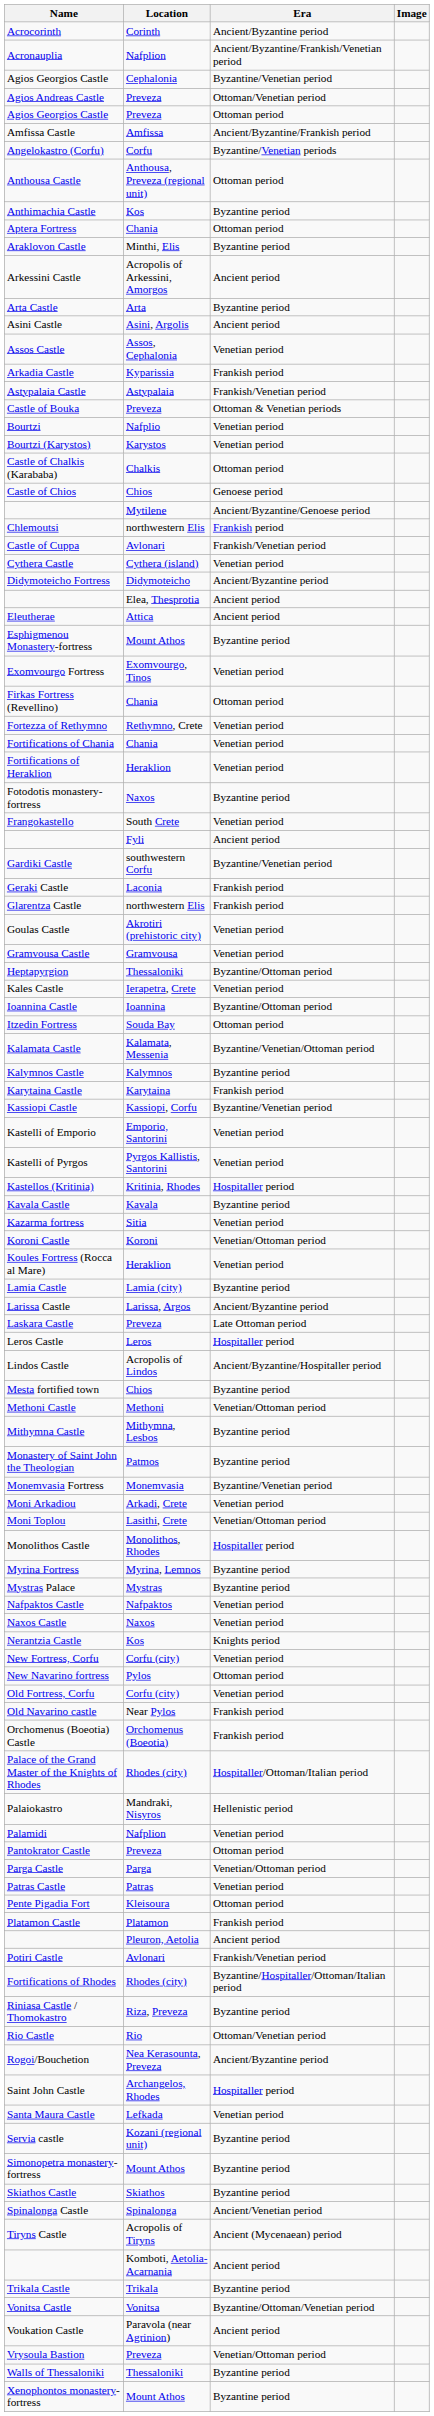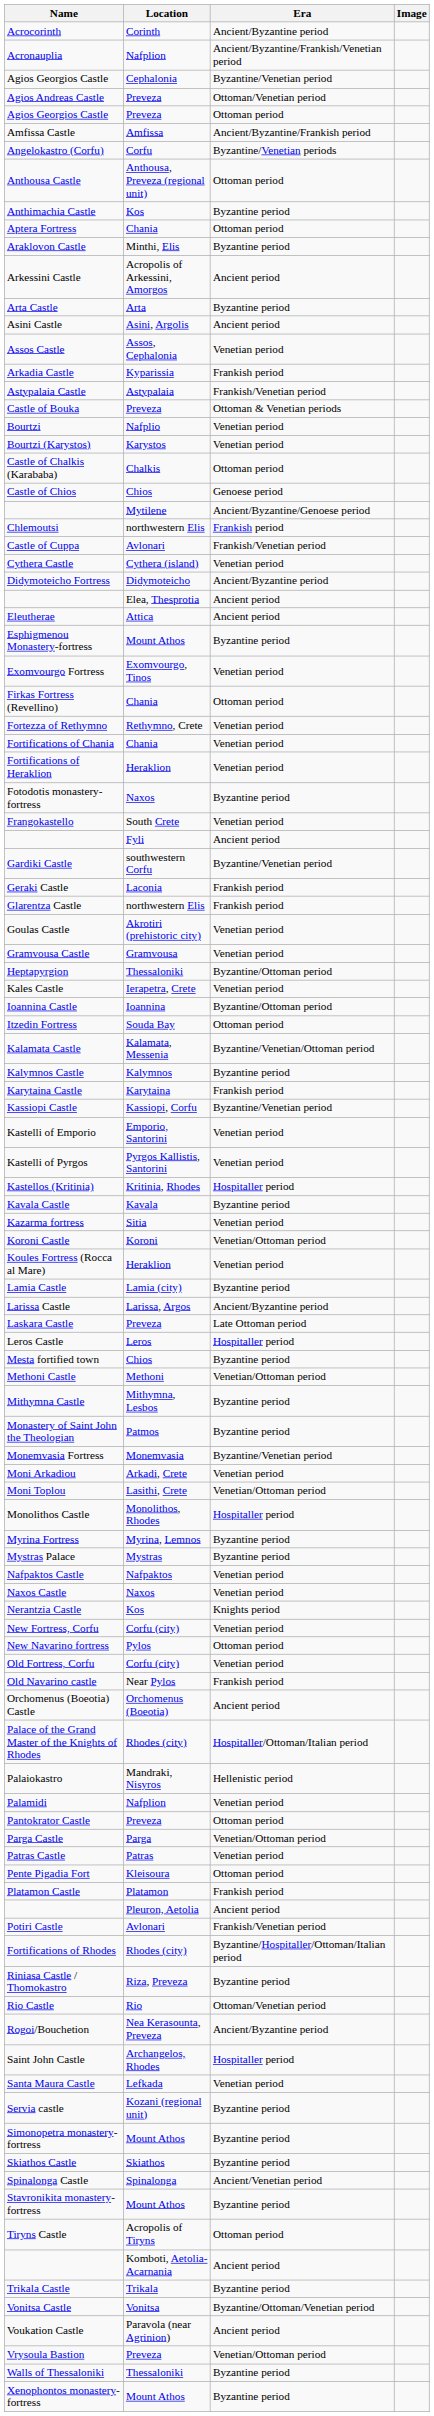 <table class="wikitable sortable">
 <tr>
 <th>Name</th>
 <th>Location</th>
 <th>Era</th>
 <th class="unsortable">Image</th>
 </tr>
 <tr>
 <td><a href='#'>Acrocorinth</a></td>
 <td><a href='#'>Corinth</a></td>
 <td>Ancient/Byzantine period</td>
 <td></td>
 </tr>
 <tr>
 <td><a href='#'>Acronauplia</a></td>
 <td><a href='#'>Nafplion</a></td>
 <td>Ancient/Byzantine/Frankish/Venetian period</td>
 <td></td>
 </tr>
 <tr>
 <td>Agios Georgios Castle</td>
 <td><a href='#'>Cephalonia</a></td>
 <td>Byzantine/Venetian period</td>
 <td></td>
 </tr>
 <tr>
 <td><a href='#'>Agios Andreas Castle</a></td>
 <td><a href='#'>Preveza</a></td>
 <td>Ottoman/Venetian period</td>
 <td></td>
 </tr>
 <tr>
 <td><a href='#'>Agios Georgios Castle</a></td>
 <td><a href='#'>Preveza</a></td>
 <td>Ottoman period</td>
 <td></td>
 </tr>
 <tr>
 <td>Amfissa Castle</td>
 <td><a href='#'>Amfissa</a></td>
 <td>Ancient/Byzantine/Frankish period</td>
 <td></td>
 </tr>
 <tr>
 <td><a href='#'>Angelokastro (Corfu)</a></td>
 <td><a href='#'>Corfu</a></td>
 <td>Byzantine/<a href='#'>Venetian</a> periods</td>
 <td></td>
 </tr>
 <tr>
 <td><a href='#'>Anthousa Castle</a></td>
 <td><a href='#'>Anthousa</a>, <a href='#'>Preveza (regional unit)</a></td>
 <td>Ottoman period</td>
 <td></td>
 </tr>
 <tr>
 <td><a href='#'>Anthimachia Castle</a></td>
 <td><a href='#'>Kos</a></td>
 <td>Byzantine period</td>
 <td></td>
 </tr>
 <tr>
 <td><a href='#'>Aptera Fortress</a></td>
 <td><a href='#'>Chania</a></td>
 <td>Ottoman period</td>
 <td></td>
 </tr>
 <tr>
 <td><a href='#'>Araklovon Castle</a></td>
 <td>Minthi, <a href='#'>Elis</a></td>
 <td>Byzantine period</td>
 <td></td>
 </tr>
 <tr>
 <td>Arkessini Castle</td>
 <td>Acropolis of Arkessini, <a href='#'>Amorgos</a></td>
 <td>Ancient period</td>
 <td></td>
 </tr>
 <tr>
 <td><a href='#'>Arta Castle</a></td>
 <td><a href='#'>Arta</a></td>
 <td>Byzantine period</td>
 <td></td>
 </tr>
 <tr>
 <td>Asini Castle</td>
 <td><a href='#'>Asini</a>, <a href='#'>Argolis</a></td>
 <td>Ancient period</td>
 <td></td>
 </tr>
 <tr>
 <td><a href='#'>Assos Castle</a></td>
 <td><a href='#'>Assos</a>, <a href='#'>Cephalonia</a></td>
 <td>Venetian period</td>
 <td></td>
 </tr>
 <tr>
 <td><a href='#'>Arkadia Castle</a></td>
 <td><a href='#'>Kyparissia</a></td>
 <td>Frankish period</td>
 <td></td>
 </tr>
 <tr>
 <td><a href='#'>Astypalaia Castle</a></td>
 <td><a href='#'>Astypalaia</a></td>
 <td>Frankish/Venetian period</td>
 <td></td>
 </tr>
 <tr>
 <td><a href='#'>Castle of Bouka</a></td>
 <td><a href='#'>Preveza</a></td>
 <td>Ottoman & Venetian periods</td>
 <td></td>
 </tr>
 <tr>
 <td><a href='#'>Bourtzi</a></td>
 <td><a href='#'>Nafplio</a></td>
 <td>Venetian period</td>
 <td></td>
 </tr>
 <tr>
 <td><a href='#'>Bourtzi (Karystos)</a></td>
 <td><a href='#'>Karystos</a></td>
 <td>Venetian period</td>
 <td></td>
 </tr>
 <tr>
 <td><a href='#'>Castle of Chalkis</a> (Karababa)</td>
 <td><a href='#'>Chalkis</a></td>
 <td>Ottoman period</td>
 <td></td>
 </tr>
 <tr>
 <td><a href='#'>Castle of Chios</a></td>
 <td><a href='#'>Chios</a></td>
 <td>Genoese period</td>
 <td></td>
 </tr>
 <tr>
 <td></td>
 <td><a href='#'>Mytilene</a></td>
 <td>Ancient/Byzantine/Genoese period</td>
 <td></td>
 </tr>
 <tr>
 <td><a href='#'>Chlemoutsi</a></td>
 <td>northwestern <a href='#'>Elis</a></td>
 <td><a href='#'>Frankish</a> period</td>
 <td></td>
 </tr>
 <tr>
 <td><a href='#'>Castle of Cuppa</a></td>
 <td><a href='#'>Avlonari</a></td>
 <td>Frankish/Venetian period</td>
 <td></td>
 </tr>
 <tr>
 <td><a href='#'>Cythera Castle</a></td>
 <td><a href='#'>Cythera (island)</a></td>
 <td>Venetian period</td>
 <td></td>
 </tr>
 <tr>
 <td><a href='#'>Didymoteicho Fortress</a></td>
 <td><a href='#'>Didymoteicho</a></td>
 <td>Ancient/Byzantine period</td>
 <td></td>
 </tr>
 <tr>
 <td></td>
 <td>Elea, <a href='#'>Thesprotia</a></td>
 <td>Ancient period</td>
 <td></td>
 </tr>
 <tr>
 <td><a href='#'>Eleutherae</a></td>
 <td><a href='#'>Attica</a></td>
 <td>Ancient period</td>
 <td></td>
 </tr>
 <tr>
 <td><a href='#'>Esphigmenou Monastery</a>-fortress</td>
 <td><a href='#'>Mount Athos</a></td>
 <td>Byzantine period</td>
 <td></td>
 </tr>
 <tr>
 <td><a href='#'>Exomvourgo</a> Fortress</td>
 <td><a href='#'>Exomvourgo</a>, <a href='#'>Tinos</a></td>
 <td>Venetian period</td>
 <td></td>
 </tr>
 <tr>
 <td><a href='#'>Firkas Fortress</a> (Revellino)</td>
 <td><a href='#'>Chania</a></td>
 <td>Ottoman period</td>
 <td></td>
 </tr>
 <tr>
 <td><a href='#'>Fortezza of Rethymno</a></td>
 <td><a href='#'>Rethymno</a>, Crete</td>
 <td>Venetian period</td>
 <td></td>
 </tr>
 <tr>
 <td><a href='#'>Fortifications of Chania</a></td>
 <td><a href='#'>Chania</a></td>
 <td>Venetian period</td>
 <td></td>
 </tr>
 <tr>
 <td><a href='#'>Fortifications of Heraklion</a></td>
 <td><a href='#'>Heraklion</a></td>
 <td>Venetian period</td>
 <td></td>
 </tr>
 <tr>
 <td>Fotodotis monastery-fortress</td>
 <td><a href='#'>Naxos</a></td>
 <td>Byzantine period</td>
 <td></td>
 </tr>
 <tr>
 <td><a href='#'>Frangokastello</a></td>
 <td>South <a href='#'>Crete</a></td>
 <td>Venetian period</td>
 <td></td>
 </tr>
 <tr>
 <td></td>
 <td><a href='#'>Fyli</a></td>
 <td>Ancient period</td>
 <td></td>
 </tr>
 <tr>
 <td><a href='#'>Gardiki Castle</a></td>
 <td>southwestern <a href='#'>Corfu</a></td>
 <td>Byzantine/Venetian period</td>
 <td></td>
 </tr>
 <tr>
 <td><a href='#'>Geraki</a> Castle</td>
 <td><a href='#'>Laconia</a></td>
 <td>Frankish period</td>
 <td></td>
 </tr>
 <tr>
 <td><a href='#'>Glarentza</a> Castle</td>
 <td>northwestern <a href='#'>Elis</a></td>
 <td>Frankish period</td>
 <td></td>
 </tr>
 <tr>
 <td>Goulas Castle</td>
 <td><a href='#'>Akrotiri (prehistoric city)</a></td>
 <td>Venetian period</td>
 <td></td>
 </tr>
 <tr>
 <td><a href='#'>Gramvousa Castle</a></td>
 <td><a href='#'>Gramvousa</a></td>
 <td>Venetian period</td>
 <td></td>
 </tr>
 <tr>
 <td><a href='#'>Heptapyrgion</a></td>
 <td><a href='#'>Thessaloniki</a></td>
 <td>Byzantine/Ottoman period</td>
 <td></td>
 </tr>
 <tr>
 <td>Kales Castle</td>
 <td><a href='#'>Ierapetra</a>, <a href='#'>Crete</a></td>
 <td>Venetian period</td>
 <td></td>
 </tr>
 <tr>
 <td><a href='#'>Ioannina Castle</a></td>
 <td><a href='#'>Ioannina</a></td>
 <td>Byzantine/Ottoman period</td>
 <td></td>
 </tr>
 <tr>
 <td><a href='#'>Itzedin Fortress</a></td>
 <td><a href='#'>Souda Bay</a></td>
 <td>Ottoman period</td>
 <td></td>
 </tr>
 <tr>
 <td><a href='#'>Kalamata Castle</a></td>
 <td><a href='#'>Kalamata</a>, <a href='#'>Messenia</a></td>
 <td>Byzantine/Venetian/Ottoman period</td>
 <td></td>
 </tr>
 <tr>
 <td><a href='#'>Kalymnos Castle</a></td>
 <td><a href='#'>Kalymnos</a></td>
 <td>Byzantine period</td>
 <td></td>
 </tr>
 <tr>
 <td><a href='#'>Karytaina Castle</a></td>
 <td><a href='#'>Karytaina</a></td>
 <td>Frankish period</td>
 <td></td>
 </tr>
 <tr>
 <td><a href='#'>Kassiopi Castle</a></td>
 <td><a href='#'>Kassiopi</a>, <a href='#'>Corfu</a></td>
 <td>Byzantine/Venetian period</td>
 <td></td>
 </tr>
 <tr>
 <td>Kastelli of Emporio</td>
 <td><a href='#'>Emporio, Santorini</a></td>
 <td>Venetian period</td>
 <td></td>
 </tr>
 <tr>
 <td>Kastelli of Pyrgos</td>
 <td><a href='#'>Pyrgos Kallistis</a>, <a href='#'>Santorini</a></td>
 <td>Venetian period</td>
 <td></td>
 </tr>
 <tr>
 <td><a href='#'>Kastellos (Kritinia)</a></td>
 <td><a href='#'>Kritinia</a>, <a href='#'>Rhodes</a></td>
 <td><a href='#'>Hospitaller</a> period</td>
 <td></td>
 </tr>
 <tr>
 <td><a href='#'>Kavala Castle</a></td>
 <td><a href='#'>Kavala</a></td>
 <td>Byzantine period</td>
 <td></td>
 </tr>
 <tr>
 <td><a href='#'>Kazarma fortress</a></td>
 <td><a href='#'>Sitia</a></td>
 <td>Venetian period</td>
 <td></td>
 </tr>
 <tr>
 <td><a href='#'>Koroni Castle</a></td>
 <td><a href='#'>Koroni</a></td>
 <td>Venetian/Ottoman period</td>
 <td></td>
 </tr>
 <tr>
 <td><a href='#'>Koules Fortress</a> (Rocca al Mare)</td>
 <td><a href='#'>Heraklion</a></td>
 <td>Venetian period</td>
 <td></td>
 </tr>
 <tr>
 <td><a href='#'>Lamia Castle</a></td>
 <td><a href='#'>Lamia (city)</a></td>
 <td>Byzantine period</td>
 <td></td>
 </tr>
 <tr>
 <td><a href='#'>Larissa</a> Castle</td>
 <td><a href='#'>Larissa</a>, <a href='#'>Argos</a></td>
 <td>Ancient/Byzantine period</td>
 <td></td>
 </tr>
 <tr>
 <td><a href='#'>Laskara Castle</a></td>
 <td><a href='#'>Preveza</a></td>
 <td>Late Ottoman period</td>
 <td></td>
 </tr>
 <tr>
 <td>Leros Castle</td>
 <td><a href='#'>Leros</a></td>
 <td><a href='#'>Hospitaller</a> period</td>
 <td></td>
 </tr>
 <tr>
-<td>Lindos Castle</td>
-<td>Acropolis of <a href='#'>Lindos</a></td>
-<td>Ancient/Byzantine/Hospitaller period</td>
-<td></td>
-</tr>
-<tr>
 <td><a href='#'>Mesta</a> fortified town</td>
 <td><a href='#'>Chios</a></td>
 <td>Byzantine period</td>
 <td></td>
 </tr>
 <tr>
 <td><a href='#'>Methoni Castle</a></td>
 <td><a href='#'>Methoni</a></td>
 <td>Venetian/Ottoman period</td>
 <td></td>
 </tr>
 <tr>
 <td><a href='#'>Mithymna Castle</a></td>
 <td><a href='#'>Mithymna</a>, <a href='#'>Lesbos</a></td>
 <td>Byzantine period</td>
 <td></td>
 </tr>
 <tr>
 <td><a href='#'>Monastery of Saint John the Theologian</a></td>
 <td><a href='#'>Patmos</a></td>
 <td>Byzantine period</td>
 <td></td>
 </tr>
 <tr>
 <td><a href='#'>Monemvasia</a> Fortress</td>
 <td><a href='#'>Monemvasia</a></td>
 <td>Byzantine/Venetian period</td>
 <td></td>
 </tr>
 <tr>
 <td><a href='#'>Moni Arkadiou</a></td>
 <td><a href='#'>Arkadi</a>, <a href='#'>Crete</a></td>
 <td>Venetian period</td>
 <td></td>
 </tr>
 <tr>
 <td><a href='#'>Moni Toplou</a></td>
 <td><a href='#'>Lasithi</a>, <a href='#'>Crete</a></td>
 <td>Venetian/Ottoman period</td>
 <td></td>
 </tr>
 <tr>
 <td>Monolithos Castle</td>
 <td><a href='#'>Monolithos</a>, <a href='#'>Rhodes</a></td>
 <td><a href='#'>Hospitaller</a> period</td>
 <td></td>
 </tr>
 <tr>
 <td><a href='#'>Myrina Fortress</a></td>
 <td><a href='#'>Myrina</a>, <a href='#'>Lemnos</a></td>
 <td>Byzantine period</td>
 <td></td>
 </tr>
 <tr>
 <td><a href='#'>Mystras</a> Palace</td>
 <td><a href='#'>Mystras</a></td>
 <td>Byzantine period</td>
 <td></td>
 </tr>
 <tr>
 <td><a href='#'>Nafpaktos Castle</a></td>
 <td><a href='#'>Nafpaktos</a></td>
 <td>Venetian period</td>
 <td></td>
 </tr>
 <tr>
 <td><a href='#'>Naxos Castle</a></td>
 <td><a href='#'>Naxos</a></td>
 <td>Venetian period</td>
 <td></td>
 </tr>
 <tr>
 <td><a href='#'>Nerantzia Castle</a></td>
 <td><a href='#'>Kos</a></td>
 <td>Knights period</td>
 <td></td>
 </tr>
 <tr>
 <td><a href='#'>New Fortress, Corfu</a></td>
 <td><a href='#'>Corfu (city)</a></td>
 <td>Venetian period</td>
 <td></td>
 </tr>
 <tr>
 <td><a href='#'>New Navarino fortress</a></td>
 <td><a href='#'>Pylos</a></td>
 <td>Ottoman period</td>
 <td></td>
 </tr>
 <tr>
 <td><a href='#'>Old Fortress, Corfu</a></td>
 <td><a href='#'>Corfu (city)</a></td>
 <td>Venetian period</td>
 <td></td>
 </tr>
 <tr>
 <td><a href='#'>Old Navarino castle</a></td>
 <td>Near <a href='#'>Pylos</a></td>
 <td>Frankish period</td>
 <td></td>
 </tr>
 <tr>
 <td>Orchomenus (Boeotia) Castle</td>
 <td><a href='#'>Orchomenus (Boeotia)</a></td>
-<td>Frankish period</td>
+<td>Ancient period</td>
 <td></td>
 </tr>
 <tr>
 <td><a href='#'>Palace of the Grand Master of the Knights of Rhodes</a></td>
 <td><a href='#'>Rhodes (city)</a></td>
 <td><a href='#'>Hospitaller</a>/Ottoman/Italian period</td>
 <td></td>
 </tr>
 <tr>
 <td>Palaiokastro</td>
 <td>Mandraki, <a href='#'>Nisyros</a></td>
 <td>Hellenistic period</td>
 <td></td>
 </tr>
 <tr>
 <td><a href='#'>Palamidi</a></td>
 <td><a href='#'>Nafplion</a></td>
 <td>Venetian period</td>
 <td></td>
 </tr>
 <tr>
 <td><a href='#'>Pantokrator Castle</a></td>
 <td><a href='#'>Preveza</a></td>
 <td Byzantine>Ottoman period</td>
 <td></td>
 </tr>
 <tr>
 <td><a href='#'>Parga Castle</a></td>
 <td><a href='#'>Parga</a></td>
 <td>Venetian/Ottoman period</td>
 <td></td>
 </tr>
 <tr>
 <td><a href='#'>Patras Castle</a></td>
 <td><a href='#'>Patras</a></td>
 <td>Venetian period</td>
 <td></td>
 </tr>
 <tr>
 <td><a href='#'>Pente Pigadia Fort</a></td>
 <td><a href='#'>Kleisoura</a></td>
 <td>Ottoman period</td>
 <td></td>
 </tr>
 <tr>
 <td><a href='#'>Platamon Castle</a></td>
 <td><a href='#'>Platamon</a></td>
 <td>Frankish period</td>
 <td></td>
 </tr>
 <tr>
 <td></td>
 <td><a href='#'>Pleuron, Aetolia</a></td>
 <td>Ancient period</td>
 <td></td>
 </tr>
 <tr>
 <td><a href='#'>Potiri Castle</a></td>
 <td><a href='#'>Avlonari</a></td>
 <td>Frankish/Venetian period</td>
 <td></td>
 </tr>
 <tr>
 <td><a href='#'>Fortifications of Rhodes</a></td>
 <td><a href='#'>Rhodes (city)</a></td>
 <td>Byzantine/<a href='#'>Hospitaller</a>/Ottoman/Italian period</td>
 <td></td>
 </tr>
 <tr>
 <td><a href='#'>Riniasa Castle</a> / <a href='#'>Thomokastro</a></td>
 <td><a href='#'>Riza</a>, <a href='#'>Preveza</a></td>
 <td>Byzantine period</td>
 <td></td>
 </tr>
 <tr>
 <td><a href='#'>Rio Castle</a></td>
 <td><a href='#'>Rio</a></td>
 <td>Ottoman/Venetian period</td>
 <td></td>
 </tr>
 <tr>
 <td><a href='#'>Rogoi</a>/Bouchetion</td>
 <td><a href='#'>Nea Kerasounta</a>, <a href='#'>Preveza</a></td>
 <td>Ancient/Byzantine period</td>
 <td></td>
 </tr>
 <tr>
 <td>Saint John Castle</td>
 <td><a href='#'>Archangelos, Rhodes</a></td>
 <td><a href='#'>Hospitaller</a> period</td>
 <td></td>
 </tr>
 <tr>
 <td><a href='#'>Santa Maura Castle</a></td>
 <td><a href='#'>Lefkada</a></td>
 <td>Venetian period</td>
 <td></td>
 </tr>
 <tr>
 <td><a href='#'>Servia</a> castle</td>
 <td><a href='#'>Kozani (regional unit)</a></td>
 <td>Byzantine period</td>
 <td></td>
 </tr>
 <tr>
 <td><a href='#'>Simonopetra monastery</a>-fortress</td>
 <td><a href='#'>Mount Athos</a></td>
 <td>Byzantine period</td>
 <td></td>
 </tr>
 <tr>
 <td><a href='#'>Skiathos Castle</a></td>
 <td><a href='#'>Skiathos</a></td>
 <td>Byzantine period</td>
 <td></td>
 </tr>
 <tr>
 <td><a href='#'>Spinalonga</a> Castle</td>
 <td><a href='#'>Spinalonga</a></td>
 <td>Ancient/Venetian period</td>
 <td></td>
 </tr>
 <tr>
+<td><a href='#'>Stavronikita monastery</a>-fortress</td>
+<td><a href='#'>Mount Athos</a></td>
+<td>Byzantine period</td>
+<td></td>
+</tr>
+<tr>
 <td><a href='#'>Tiryns</a> Castle</td>
 <td>Acropolis of <a href='#'>Tiryns</a></td>
-<td>Ancient (Mycenaean) period</td>
+<td>Ottoman period</td>
 <td></td>
 </tr>
 <tr>
 <td></td>
 <td>Komboti, <a href='#'>Aetolia-Acarnania</a></td>
 <td>Ancient period</td>
 <td></td>
 </tr>
 <tr>
 <td><a href='#'>Trikala Castle</a></td>
 <td><a href='#'>Trikala</a></td>
 <td>Byzantine period</td>
 <td></td>
 </tr>
 <tr>
 <td><a href='#'>Vonitsa Castle</a></td>
 <td><a href='#'>Vonitsa</a></td>
 <td>Byzantine/Ottoman/Venetian period</td>
 <td></td>
 </tr>
 <tr>
 <td>Voukation Castle</td>
 <td>Paravola (near <a href='#'>Agrinion</a>)</td>
 <td>Ancient period</td>
 <td></td>
 </tr>
 <tr>
 <td><a href='#'>Vrysoula Bastion</a></td>
 <td><a href='#'>Preveza</a></td>
 <td>Venetian/Ottoman period</td>
 <td></td>
 </tr>
 <tr>
 <td><a href='#'>Walls of Thessaloniki</a></td>
 <td><a href='#'>Thessaloniki</a></td>
 <td>Byzantine period</td>
 <td></td>
 </tr>
 <tr>
 <td><a href='#'>Xenophontos monastery</a>-fortress</td>
 <td><a href='#'>Mount Athos</a></td>
 <td>Byzantine period</td>
 <td></td>
 </tr>
 </table>
